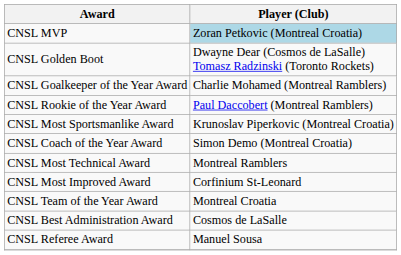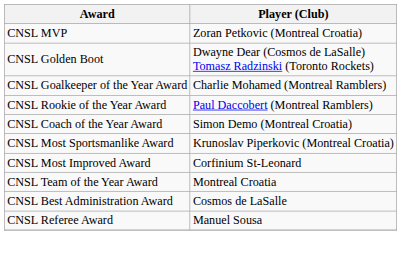 <table class="wikitable">
 <tr style="background:#cccccc;">
 <th>Award</th>
 <th>Player (Club)</th>
 </tr>
 <tr>
 <td>CNSL MVP</td>
-<td style="background: lightblue;">Zoran Petkovic (Montreal Croatia)</td>
+<td>Zoran Petkovic (Montreal Croatia)</td>
 </tr>
 <tr>
 <td>CNSL Golden Boot</td>
 <td>Dwayne Dear (Cosmos de LaSalle) <br><a href='#'>Tomasz Radzinski</a> (Toronto Rockets)</td>
 </tr>
 <tr>
 <td>CNSL Goalkeeper of the Year Award</td>
 <td>Charlie Mohamed (Montreal Ramblers)</td>
 </tr>
 <tr>
 <td>CNSL Rookie of the Year Award</td>
 <td><a href='#'>Paul Daccobert</a> (Montreal Ramblers)</td>
 </tr>
 <tr>
-<td>CNSL Most Sportsmanlike Award</td>
-<td>Krunoslav Piperkovic (Montreal Croatia)</td>
-</tr>
-<tr>
 <td>CNSL Coach of the Year Award</td>
 <td>Simon Demo (Montreal Croatia)</td>
 </tr>
 <tr>
-<td>CNSL Most Technical Award</td>
-<td>Montreal Ramblers</td>
+<td>CNSL Most Sportsmanlike Award</td>
+<td>Krunoslav Piperkovic (Montreal Croatia)</td>
 </tr>
 <tr>
 <td>CNSL Most Improved Award</td>
 <td>Corfinium St-Leonard</td>
 </tr>
 <tr>
 <td>CNSL Team of the Year Award</td>
 <td>Montreal Croatia</td>
 </tr>
 <tr>
 <td>CNSL Best Administration Award</td>
 <td>Cosmos de LaSalle</td>
 </tr>
 <tr>
 <td>CNSL Referee Award</td>
 <td>Manuel Sousa</td>
 </tr>
 <tr>
 </tr>
 </table>
